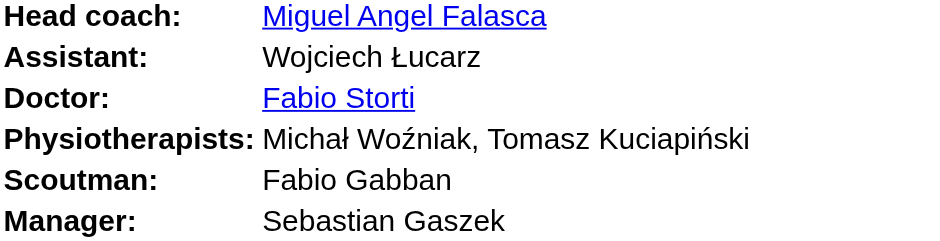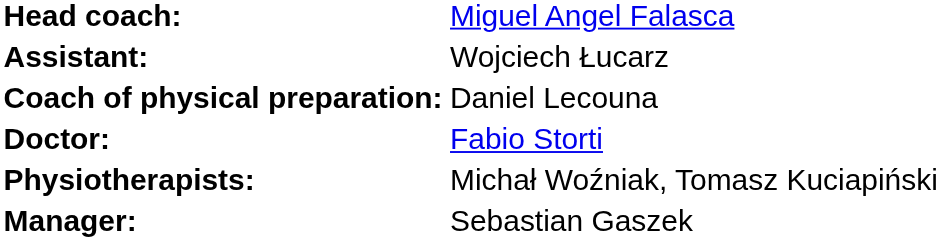 <table>
 <tr>
 <td><strong>Head coach:</strong></td>
 <td><a href='#'>Miguel Angel Falasca</a></td>
 </tr>
 <tr>
 <td><strong>Assistant:</strong></td>
 <td>Wojciech Łucarz</td>
 </tr>
 <tr>
+<td><strong>Coach of physical preparation:</strong></td>
+<td>Daniel Lecouna</td>
+</tr>
+<tr>
 <td><strong>Doctor:</strong></td>
 <td><a href='#'>Fabio Storti</a></td>
 </tr>
 <tr>
 <td><strong>Physiotherapists:</strong></td>
 <td>Michał Woźniak, Tomasz Kuciapiński</td>
 </tr>
 <tr>
-<td><strong>Scoutman:</strong></td>
-<td>Fabio Gabban</td>
-</tr>
-<tr>
 <td><strong>Manager:</strong></td>
 <td>Sebastian Gaszek</td>
 </tr>
 </table>
